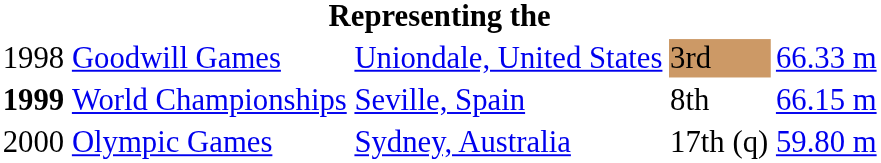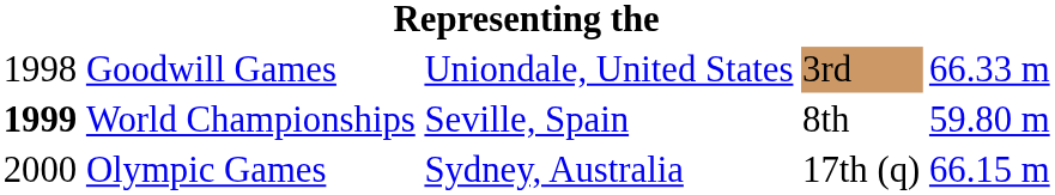 <table>
 <tr>
 <th colspan="5">Representing the </th>
 </tr>
 <tr>
 <td>1998</td>
 <td><a href='#'>Goodwill Games</a></td>
 <td><a href='#'>Uniondale, United States</a></td>
 <td bgcolor=cc9966>3rd</td>
 <td><a href='#'>66.33 m</a></td>
 </tr>
 <tr>
 <td><strong>1999</strong></td>
 <td><a href='#'>World Championships</a></td>
 <td><a href='#'>Seville, Spain</a></td>
 <td>8th</td>
-<td><a href='#'>66.15 m</a></td>
+<td><a href='#'>59.80 m</a></td>
 </tr>
 <tr>
 <td>2000</td>
 <td><a href='#'>Olympic Games</a></td>
 <td><a href='#'>Sydney, Australia</a></td>
 <td>17th (q)</td>
-<td><a href='#'>59.80 m</a></td>
+<td><a href='#'>66.15 m</a></td>
 </tr>
 </table>
